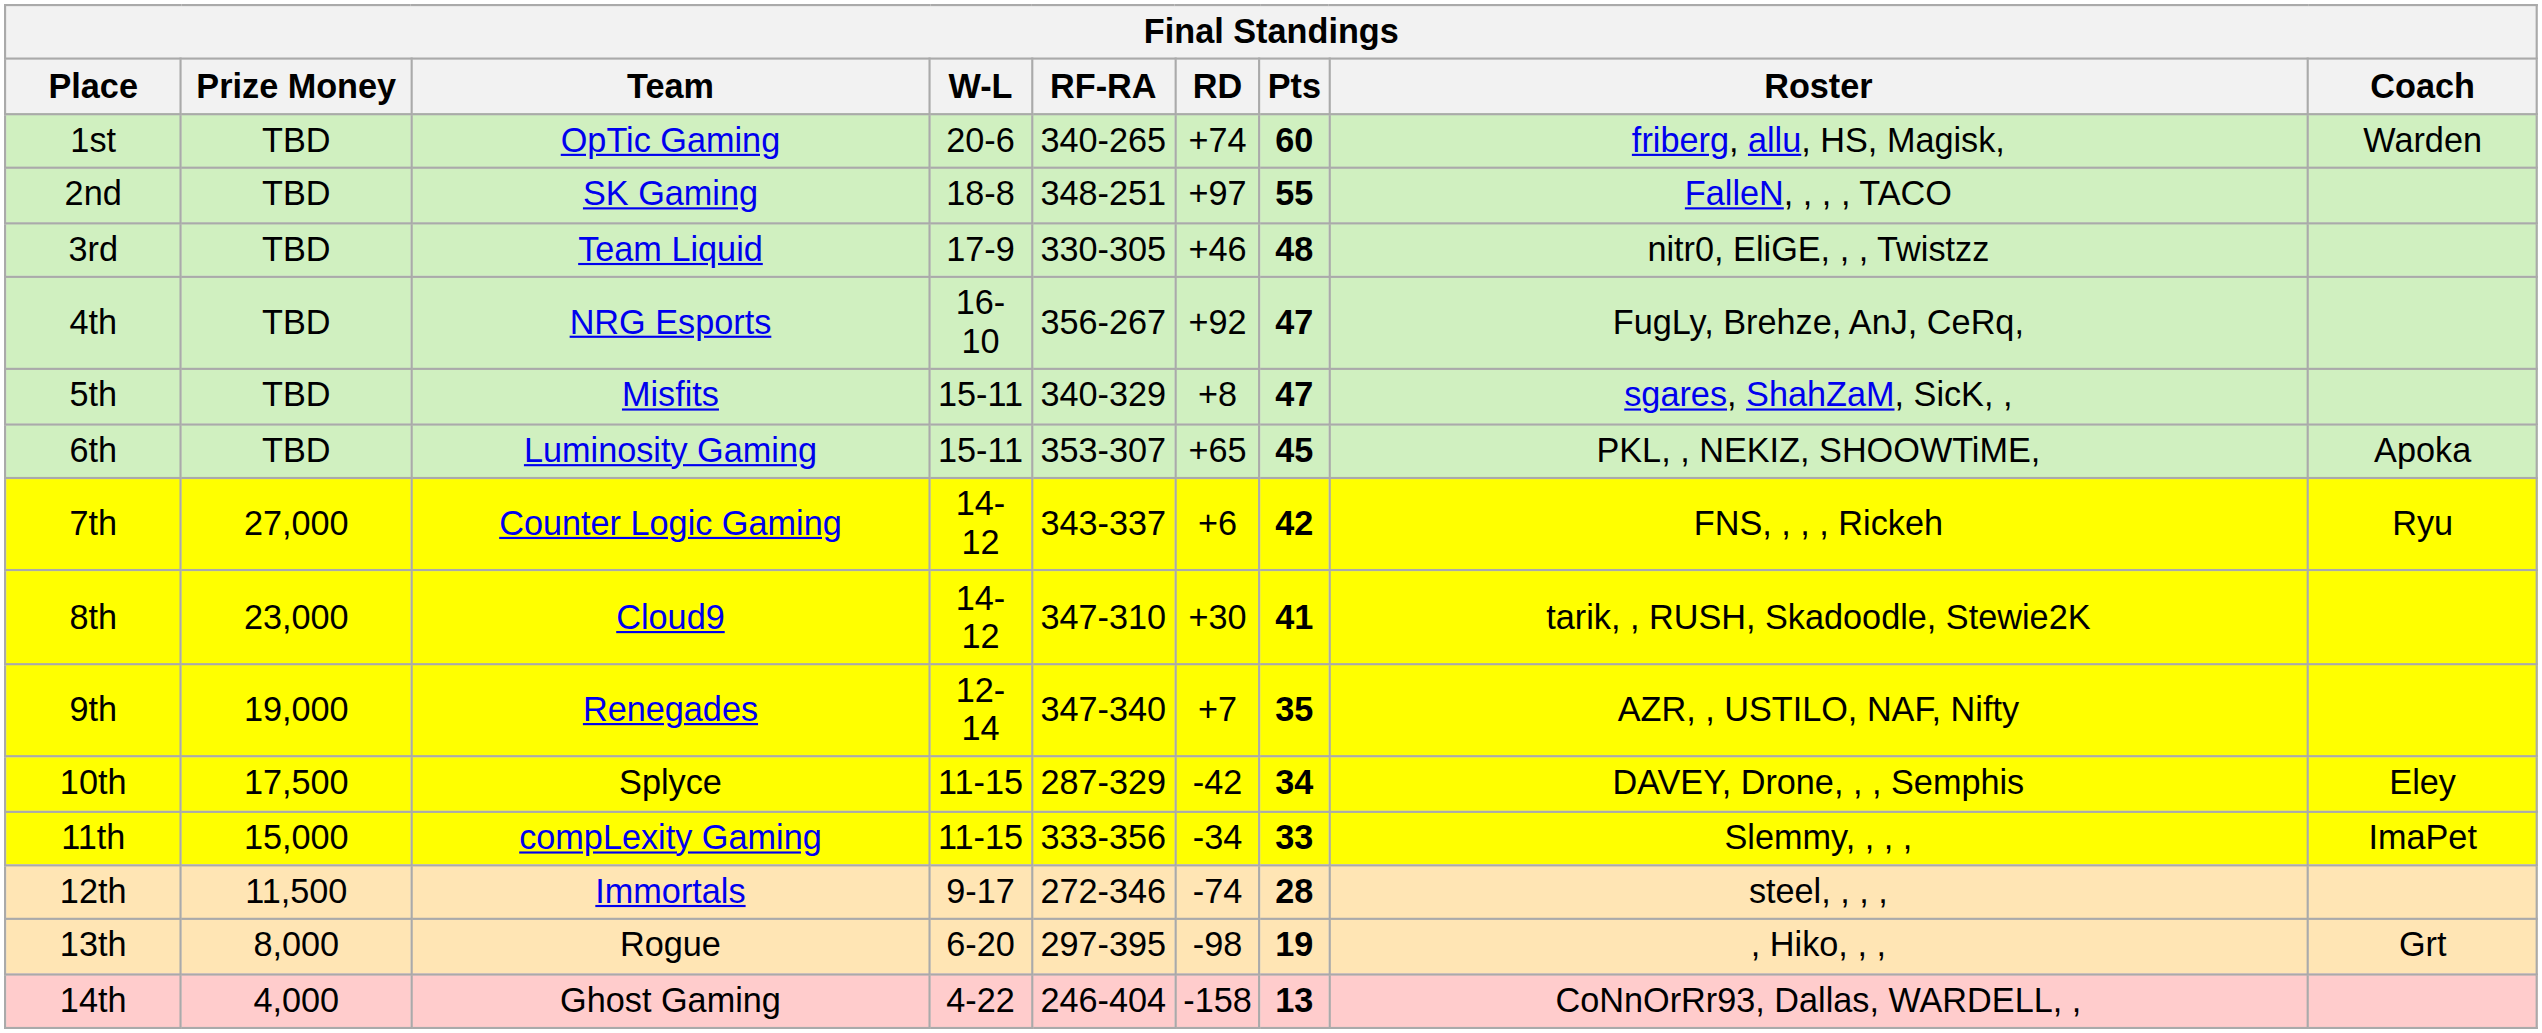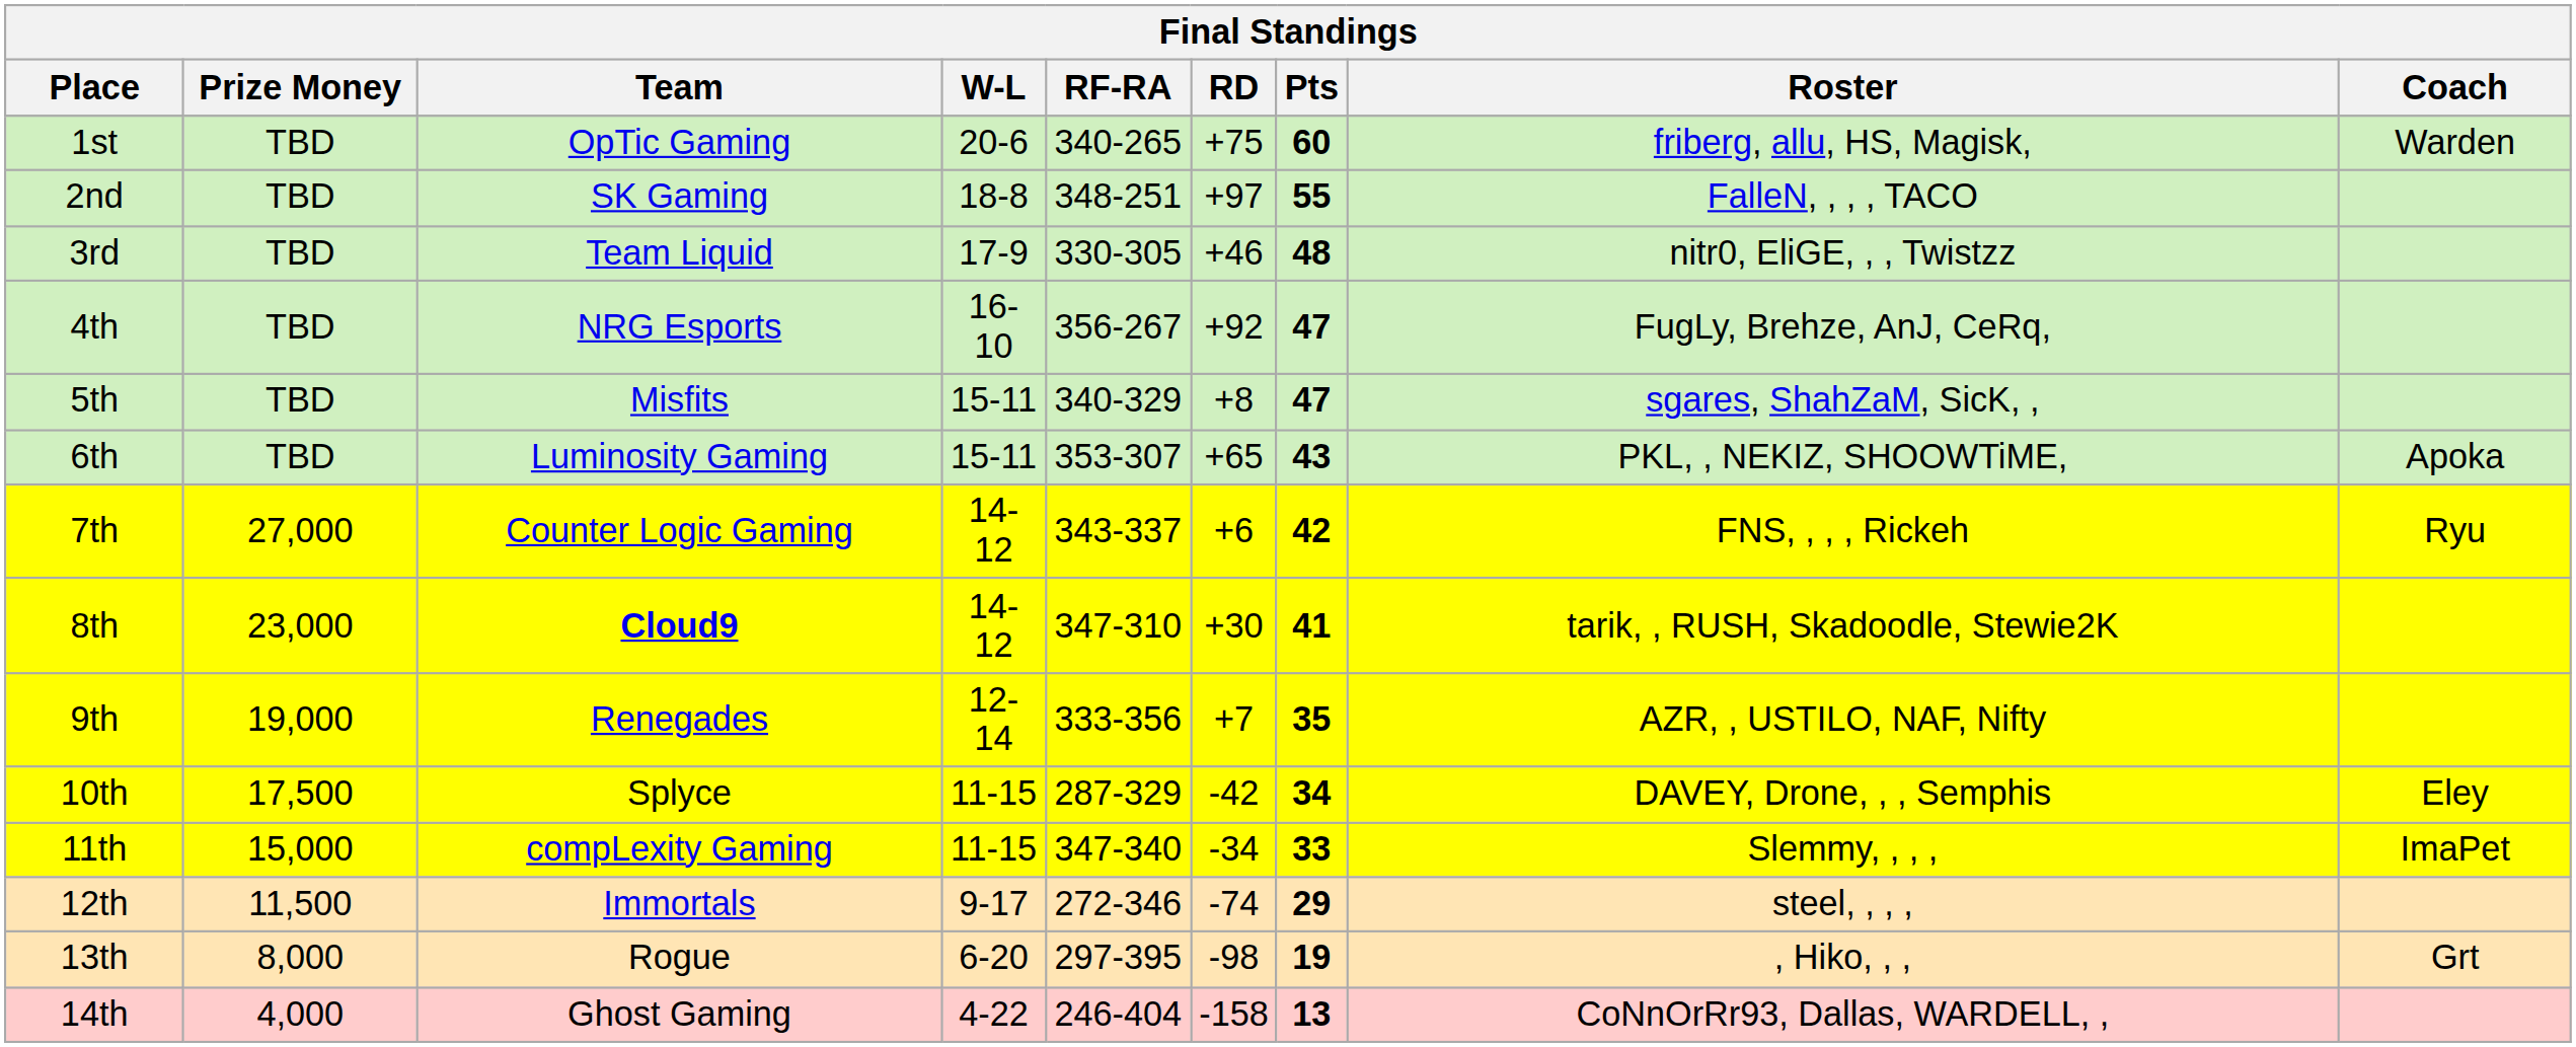 <table class="wikitable" style="text-align: center;">
 <tr>
 <th colspan=9>Final Standings</th>
 </tr>
 <tr>
 <th width="75px">Place</th>
 <th width="100">Prize Money</th>
 <th width="235">Team</th>
 <th width="40px">W-L</th>
 <th width="60px">RF-RA</th>
 <th width="30px">RD</th>
 <th width="25px">Pts</th>
 <th width="450px">Roster</th>
 <th width="100px">Coach</th>
 </tr>
 <tr style="background: #D0F0C0;">
 <td>1st</td>
 <td>TBD</td>
 <td><a href='#'>OpTic Gaming</a></td>
 <td>20-6</td>
 <td>340-265</td>
-<td>+74</td>
+<td>+75</td>
 <td><strong>60</strong></td>
 <td><a href='#'>friberg</a>, <a href='#'>allu</a>, HS, Magisk, </td>
 <td>Warden</td>
 </tr>
 <tr style="background: #D0F0C0;">
 <td>2nd</td>
 <td>TBD</td>
 <td><a href='#'>SK Gaming</a></td>
 <td>18-8</td>
 <td>348-251</td>
 <td>+97</td>
 <td><strong>55</strong></td>
 <td><a href='#'>FalleN</a>, , , , TACO</td>
 <td></td>
 </tr>
 <tr style="background: #D0F0C0;">
 <td>3rd</td>
 <td>TBD</td>
 <td><a href='#'>Team Liquid</a></td>
 <td>17-9</td>
 <td>330-305</td>
 <td>+46</td>
 <td><strong>48</strong></td>
 <td>nitr0, EliGE, , , Twistzz</td>
 <td></td>
 </tr>
 <tr style="background: #D0F0C0;">
 <td>4th</td>
 <td>TBD</td>
 <td><a href='#'>NRG Esports</a></td>
 <td>16-10</td>
 <td>356-267</td>
 <td>+92</td>
 <td><strong>47</strong></td>
 <td>FugLy, Brehze, AnJ, CeRq, </td>
 <td></td>
 </tr>
 <tr style="background: #D0F0C0;">
 <td>5th</td>
 <td>TBD</td>
 <td><a href='#'>Misfits</a></td>
 <td>15-11</td>
 <td>340-329</td>
 <td>+8</td>
 <td><strong>47</strong></td>
 <td><a href='#'>sgares</a>, <a href='#'>ShahZaM</a>, SicK, , </td>
 <td></td>
 </tr>
 <tr style="background: #D0F0C0;">
 <td>6th</td>
 <td>TBD</td>
 <td><a href='#'>Luminosity Gaming</a></td>
 <td>15-11</td>
 <td>353-307</td>
 <td>+65</td>
-<td><strong>45</strong></td>
+<td><strong>43</strong></td>
 <td>PKL, ,  NEKIZ, SHOOWTiME, </td>
 <td>Apoka</td>
 </tr>
 <tr style="background: #FFFF00;">
 <td>7th</td>
 <td>27,000</td>
 <td><a href='#'>Counter Logic Gaming</a></td>
 <td>14-12</td>
 <td>343-337</td>
 <td>+6</td>
 <td><strong>42</strong></td>
 <td>FNS, , , , Rickeh</td>
 <td>Ryu</td>
 </tr>
 <tr style="background: #FFFF00;">
 <td>8th</td>
 <td>23,000</td>
-<td><a href='#'>Cloud9</a></td>
+<td><strong><a href='#'>Cloud9</a></strong></td>
 <td>14-12</td>
 <td>347-310</td>
 <td>+30</td>
 <td><strong>41</strong></td>
 <td>tarik, , RUSH, Skadoodle, Stewie2K</td>
 <td></td>
 </tr>
 <tr style="background: #FFFF00;">
 <td>9th</td>
 <td>19,000</td>
 <td><a href='#'>Renegades</a></td>
 <td>12-14</td>
-<td>347-340</td>
+<td>333-356</td>
 <td>+7</td>
 <td><strong>35</strong></td>
 <td>AZR, , USTILO, NAF, Nifty</td>
 <td></td>
 </tr>
 <tr style="background: #FFFF00;">
 <td>10th</td>
 <td>17,500</td>
 <td>Splyce</td>
 <td>11-15</td>
 <td>287-329</td>
 <td>-42</td>
 <td><strong>34</strong></td>
 <td>DAVEY, Drone, , , Semphis</td>
 <td>Eley</td>
 </tr>
 <tr style="background: #FFFF00;">
 <td>11th</td>
 <td>15,000</td>
 <td><a href='#'>compLexity Gaming</a></td>
 <td>11-15</td>
-<td>333-356</td>
+<td>347-340</td>
 <td>-34</td>
 <td><strong>33</strong></td>
 <td>Slemmy, , , , </td>
 <td>ImaPet</td>
 </tr>
 <tr style="background: #FFE5B4;">
 <td>12th</td>
 <td>11,500</td>
 <td><a href='#'>Immortals</a></td>
 <td>9-17</td>
 <td>272-346</td>
 <td>-74</td>
-<td><strong>28</strong></td>
+<td><strong>29</strong></td>
 <td>steel, , , , </td>
 <td></td>
 </tr>
 <tr style="background: #FFE5B4;">
 <td>13th</td>
 <td>8,000</td>
 <td>Rogue</td>
 <td>6-20</td>
 <td>297-395</td>
 <td>-98</td>
 <td><strong>19</strong></td>
 <td>, Hiko, , , </td>
 <td>Grt</td>
 </tr>
 <tr style="background: #FFCCCC;">
 <td>14th</td>
 <td>4,000</td>
 <td>Ghost Gaming</td>
 <td>4-22</td>
 <td>246-404</td>
 <td>-158</td>
 <td><strong>13</strong></td>
 <td>CoNnOrRr93, Dallas, WARDELL, , </td>
 <td></td>
 </tr>
 </table>
